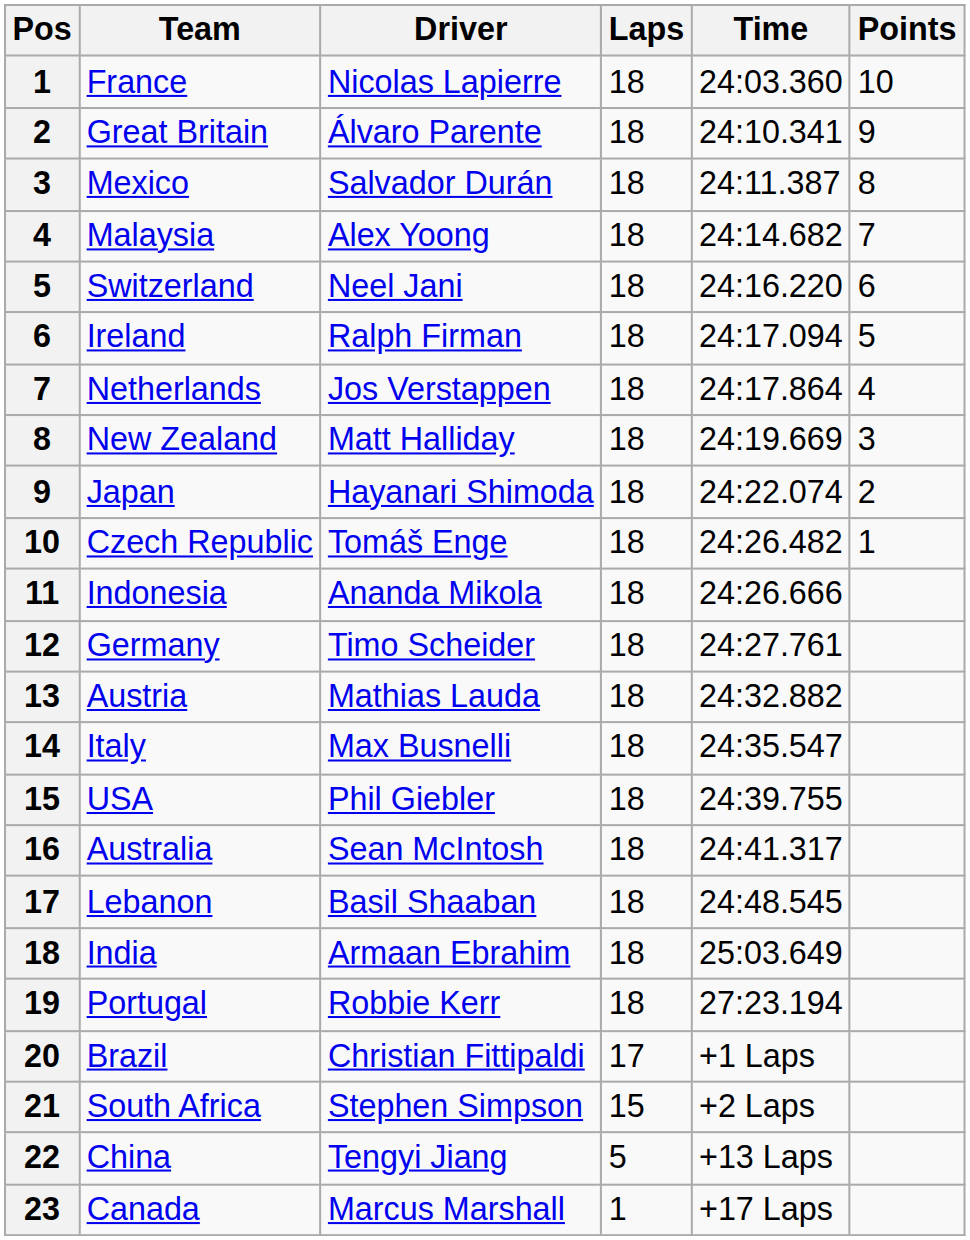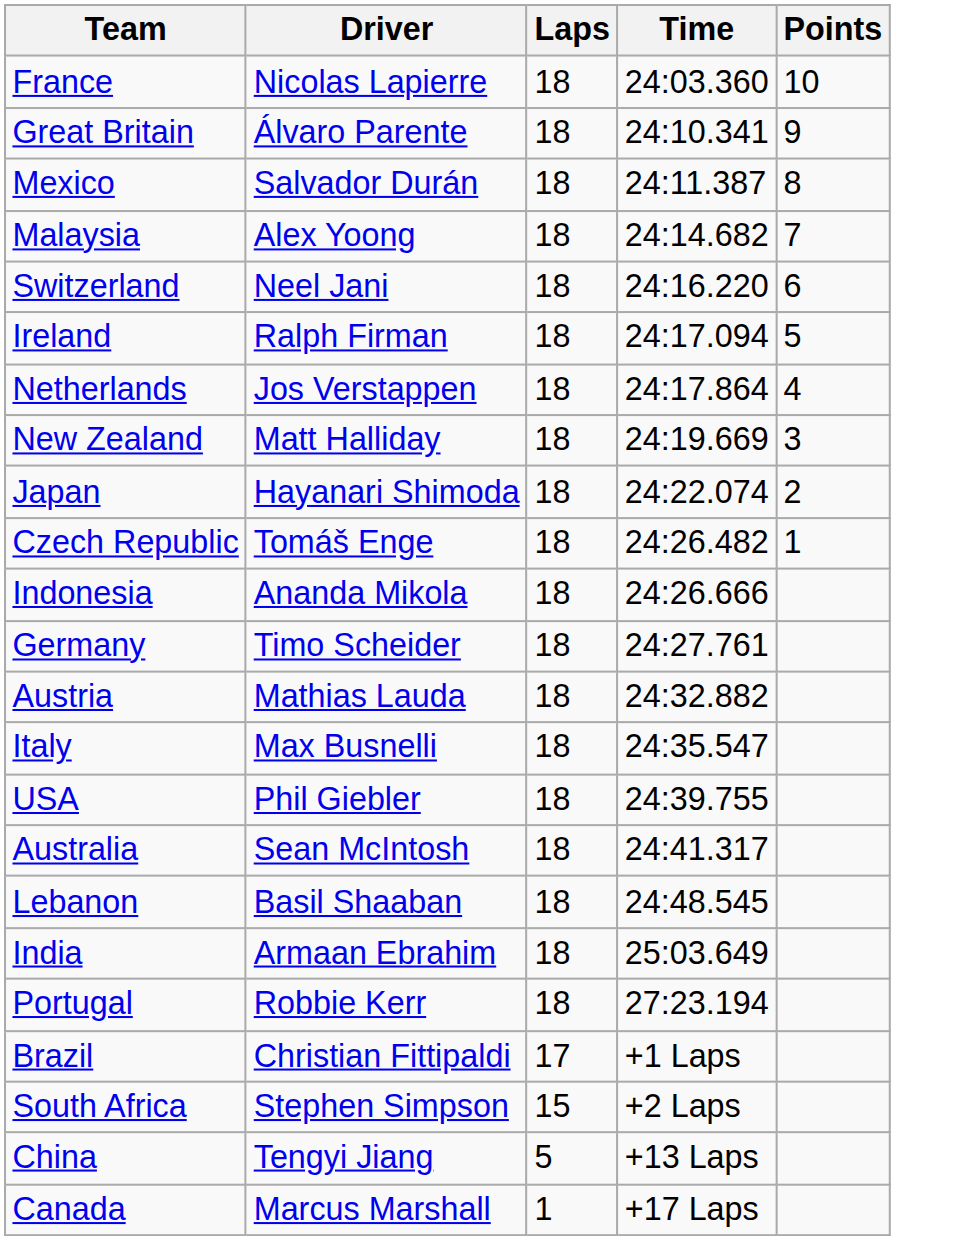 <table class="wikitable">
 <tr>
-<th>Pos</th>
 <th>Team</th>
 <th>Driver</th>
 <th>Laps</th>
 <th>Time</th>
 <th>Points</th>
 </tr>
 <tr>
-<th>1</th>
 <td> <a href='#'>France</a></td>
 <td><a href='#'>Nicolas Lapierre</a></td>
 <td>18</td>
 <td>24:03.360</td>
 <td>10</td>
 </tr>
 <tr>
-<th>2</th>
 <td> <a href='#'>Great Britain</a></td>
 <td><a href='#'>Álvaro Parente</a></td>
 <td>18</td>
 <td>24:10.341</td>
 <td>9</td>
 </tr>
 <tr>
-<th>3</th>
 <td> <a href='#'>Mexico</a></td>
 <td><a href='#'>Salvador Durán</a></td>
 <td>18</td>
 <td>24:11.387</td>
 <td>8</td>
 </tr>
 <tr>
-<th>4</th>
 <td> <a href='#'>Malaysia</a></td>
 <td><a href='#'>Alex Yoong</a></td>
 <td>18</td>
 <td>24:14.682</td>
 <td>7</td>
 </tr>
 <tr>
-<th>5</th>
 <td> <a href='#'>Switzerland</a></td>
 <td><a href='#'>Neel Jani</a></td>
 <td>18</td>
 <td>24:16.220</td>
 <td>6</td>
 </tr>
 <tr>
-<th>6</th>
 <td> <a href='#'>Ireland</a></td>
 <td><a href='#'>Ralph Firman</a></td>
 <td>18</td>
 <td>24:17.094</td>
 <td>5</td>
 </tr>
 <tr>
-<th>7</th>
 <td> <a href='#'>Netherlands</a></td>
 <td><a href='#'>Jos Verstappen</a></td>
 <td>18</td>
 <td>24:17.864</td>
 <td>4</td>
 </tr>
 <tr>
-<th>8</th>
 <td> <a href='#'>New Zealand</a></td>
 <td><a href='#'>Matt Halliday</a></td>
 <td>18</td>
 <td>24:19.669</td>
 <td>3</td>
 </tr>
 <tr>
-<th>9</th>
 <td> <a href='#'>Japan</a></td>
 <td><a href='#'>Hayanari Shimoda</a></td>
 <td>18</td>
 <td>24:22.074</td>
 <td>2</td>
 </tr>
 <tr>
-<th>10</th>
 <td> <a href='#'>Czech Republic</a></td>
 <td><a href='#'>Tomáš Enge</a></td>
 <td>18</td>
 <td>24:26.482</td>
 <td>1</td>
 </tr>
 <tr>
-<th>11</th>
 <td> <a href='#'>Indonesia</a></td>
 <td><a href='#'>Ananda Mikola</a></td>
 <td>18</td>
 <td>24:26.666</td>
 <td></td>
 </tr>
 <tr>
-<th>12</th>
 <td> <a href='#'>Germany</a></td>
 <td><a href='#'>Timo Scheider</a></td>
 <td>18</td>
 <td>24:27.761</td>
 <td></td>
 </tr>
 <tr>
-<th>13</th>
 <td> <a href='#'>Austria</a></td>
 <td><a href='#'>Mathias Lauda</a></td>
 <td>18</td>
 <td>24:32.882</td>
 <td></td>
 </tr>
 <tr>
-<th>14</th>
 <td> <a href='#'>Italy</a></td>
 <td><a href='#'>Max Busnelli</a></td>
 <td>18</td>
 <td>24:35.547</td>
 <td></td>
 </tr>
 <tr>
-<th>15</th>
 <td> <a href='#'>USA</a></td>
 <td><a href='#'>Phil Giebler</a></td>
 <td>18</td>
 <td>24:39.755</td>
 <td></td>
 </tr>
 <tr>
-<th>16</th>
 <td> <a href='#'>Australia</a></td>
 <td><a href='#'>Sean McIntosh</a></td>
 <td>18</td>
 <td>24:41.317</td>
 <td></td>
 </tr>
 <tr>
-<th>17</th>
 <td> <a href='#'>Lebanon</a></td>
 <td><a href='#'>Basil Shaaban</a></td>
 <td>18</td>
 <td>24:48.545</td>
 <td></td>
 </tr>
 <tr>
-<th>18</th>
 <td> <a href='#'>India</a></td>
 <td><a href='#'>Armaan Ebrahim</a></td>
 <td>18</td>
 <td>25:03.649</td>
 <td></td>
 </tr>
 <tr>
-<th>19</th>
 <td> <a href='#'>Portugal</a></td>
 <td><a href='#'>Robbie Kerr</a></td>
 <td>18</td>
 <td>27:23.194</td>
 <td></td>
 </tr>
 <tr>
-<th>20</th>
 <td> <a href='#'>Brazil</a></td>
 <td><a href='#'>Christian Fittipaldi</a></td>
 <td>17</td>
 <td>+1 Laps</td>
 <td></td>
 </tr>
 <tr>
-<th>21</th>
 <td> <a href='#'>South Africa</a></td>
 <td><a href='#'>Stephen Simpson</a></td>
 <td>15</td>
 <td>+2 Laps</td>
 <td></td>
 </tr>
 <tr>
-<th>22</th>
 <td> <a href='#'>China</a></td>
 <td><a href='#'>Tengyi Jiang</a></td>
 <td>5</td>
 <td>+13 Laps</td>
 <td></td>
 </tr>
 <tr>
-<th>23</th>
 <td> <a href='#'>Canada</a></td>
 <td><a href='#'>Marcus Marshall</a></td>
 <td>1</td>
 <td>+17 Laps</td>
 <td></td>
 </tr>
 </table>
